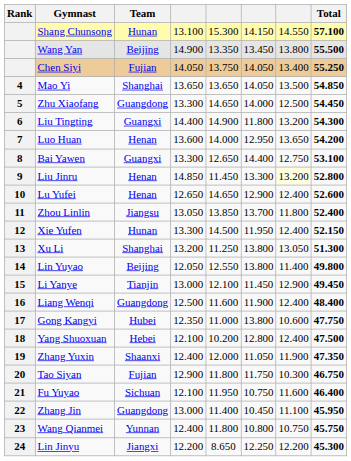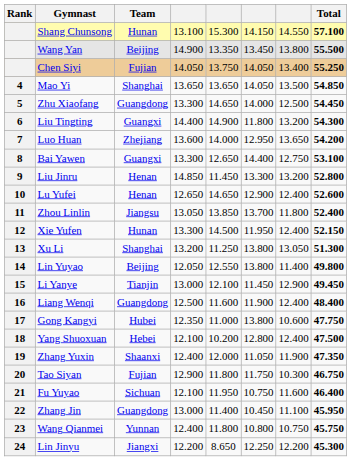 <table class="wikitable sortable" style="text-align:center; font-size:95%">
 <tr>
 <th>Rank</th>
 <th>Gymnast</th>
 <th>Team</th>
 <th></th>
 <th></th>
 <th></th>
 <th></th>
 <th>Total</th>
 </tr>
 <tr bgcolor=fffcaf>
 <th scope=row style="text-align:center"></th>
 <td align=left><a href='#'>Shang Chunsong</a></td>
 <td><a href='#'>Hunan</a></td>
 <td>13.100</td>
 <td>15.300</td>
 <td>14.150</td>
 <td>14.550</td>
 <td><strong>57.100</strong></td>
 </tr>
 <tr bgcolor=e5e5e5>
 <th scope=row style="text-align:center"></th>
 <td align=left><a href='#'>Wang Yan</a></td>
 <td><a href='#'>Beijing</a></td>
 <td>14.900</td>
 <td>13.350</td>
 <td>13.450</td>
 <td>13.800</td>
 <td><strong>55.500</strong></td>
 </tr>
 <tr bgcolor=eecc99>
 <th scope=row style="text-align:center"></th>
 <td align=left><a href='#'>Chen Siyi</a></td>
 <td><a href='#'>Fujian</a></td>
 <td>14.050</td>
 <td>13.750</td>
 <td>14.050</td>
 <td>13.400</td>
 <td><strong>55.250</strong></td>
 </tr>
 <tr>
 <th scope=row style="text-align:center">4</th>
 <td align=left><a href='#'>Mao Yi</a></td>
 <td><a href='#'>Shanghai</a></td>
 <td>13.650</td>
 <td>13.650</td>
 <td>14.050</td>
 <td>13.500</td>
 <td><strong>54.850</strong></td>
 </tr>
 <tr>
 <th scope=row style="text-align:center">5</th>
 <td align=left><a href='#'>Zhu Xiaofang</a></td>
 <td><a href='#'>Guangdong</a></td>
 <td>13.300</td>
 <td>14.650</td>
 <td>14.000</td>
 <td>12.500</td>
 <td><strong>54.450</strong></td>
 </tr>
 <tr>
 <th scope=row style="text-align:center">6</th>
 <td align=left><a href='#'>Liu Tingting</a></td>
 <td><a href='#'>Guangxi</a></td>
 <td>14.400</td>
 <td>14.900</td>
 <td>11.800</td>
 <td>13.200</td>
 <td><strong>54.300</strong></td>
 </tr>
 <tr>
 <th scope=row style="text-align:center">7</th>
 <td align=left><a href='#'>Luo Huan</a></td>
-<td><a href='#'>Henan</a></td>
+<td><a href='#'>Zhejiang</a></td>
 <td>13.600</td>
 <td>14.000</td>
 <td>12.950</td>
 <td>13.650</td>
 <td><strong>54.200</strong></td>
 </tr>
 <tr>
 <th scope=row style="text-align:center">8</th>
 <td align=left><a href='#'>Bai Yawen</a></td>
 <td><a href='#'>Guangxi</a></td>
 <td>13.300</td>
 <td>12.650</td>
 <td>14.400</td>
 <td>12.750</td>
 <td><strong>53.100</strong></td>
 </tr>
 <tr>
 <th scope=row style="text-align:center">9</th>
 <td align=left><a href='#'>Liu Jinru</a></td>
 <td><a href='#'>Henan</a></td>
 <td>14.850</td>
 <td>11.450</td>
 <td>13.300</td>
-<td style="background: lightyellow;">13.200</td>
+<td>13.200</td>
 <td><strong>52.800</strong></td>
 </tr>
 <tr>
 <th scope=row style="text-align:center">10</th>
 <td align=left><a href='#'>Lu Yufei</a></td>
 <td><a href='#'>Henan</a></td>
 <td>12.650</td>
 <td>14.650</td>
 <td>12.900</td>
 <td>12.400</td>
 <td><strong>52.600</strong></td>
 </tr>
 <tr>
 <th scope=row style="text-align:center">11</th>
 <td align=left><a href='#'>Zhou Linlin</a></td>
 <td><a href='#'>Jiangsu</a></td>
 <td>13.050</td>
 <td>13.850</td>
 <td>13.700</td>
 <td>11.800</td>
 <td><strong>52.400</strong></td>
 </tr>
 <tr>
 <th scope=row style="text-align:center">12</th>
 <td align=left><a href='#'>Xie Yufen</a></td>
 <td><a href='#'>Hunan</a></td>
 <td>13.300</td>
 <td>14.500</td>
 <td>11.950</td>
 <td>12.400</td>
 <td><strong>52.150</strong></td>
 </tr>
 <tr>
 <th scope=row style="text-align:center">13</th>
 <td align=left><a href='#'>Xu Li</a></td>
 <td><a href='#'>Shanghai</a></td>
 <td>13.200</td>
 <td>11.250</td>
 <td>13.800</td>
 <td>13.050</td>
 <td><strong>51.300</strong></td>
 </tr>
 <tr>
 <th scope=row style="text-align:center">14</th>
 <td align=left><a href='#'>Lin Yuyao</a></td>
 <td><a href='#'>Beijing</a></td>
 <td>12.050</td>
 <td>12.550</td>
 <td>13.800</td>
 <td>11.400</td>
 <td><strong>49.800</strong></td>
 </tr>
 <tr>
 <th scope=row style="text-align:center">15</th>
 <td align=left><a href='#'>Li Yanye</a></td>
 <td><a href='#'>Tianjin</a></td>
 <td>13.000</td>
 <td>12.100</td>
 <td>11.450</td>
 <td>12.900</td>
 <td><strong>49.450</strong></td>
 </tr>
 <tr>
 <th scope=row style="text-align:center">16</th>
 <td align=left><a href='#'>Liang Wenqi</a></td>
 <td><a href='#'>Guangdong</a></td>
 <td>12.500</td>
 <td>11.600</td>
 <td>11.900</td>
 <td>12.400</td>
 <td><strong>48.400</strong></td>
 </tr>
 <tr>
 <th scope=row style="text-align:center">17</th>
 <td align=left><a href='#'>Gong Kangyi</a></td>
 <td><a href='#'>Hubei</a></td>
 <td>12.350</td>
 <td>11.000</td>
 <td>13.800</td>
 <td>10.600</td>
 <td><strong>47.750</strong></td>
 </tr>
 <tr>
 <th scope=row style="text-align:center">18</th>
 <td align=left><a href='#'>Yang Shuoxuan</a></td>
 <td><a href='#'>Hebei</a></td>
 <td>12.100</td>
 <td>10.200</td>
 <td>12.800</td>
 <td>12.400</td>
 <td><strong>47.500</strong></td>
 </tr>
 <tr>
 <th scope=row style="text-align:center">19</th>
 <td align=left><a href='#'>Zhang Yuxin</a></td>
 <td><a href='#'>Shaanxi</a></td>
 <td>12.400</td>
 <td>12.000</td>
 <td>11.050</td>
 <td>11.900</td>
 <td><strong>47.350</strong></td>
 </tr>
 <tr>
 <th scope=row style="text-align:center">20</th>
 <td align=left><a href='#'>Tao Siyan</a></td>
 <td><a href='#'>Fujian</a></td>
 <td>12.900</td>
 <td>11.800</td>
 <td>11.750</td>
 <td>10.300</td>
 <td><strong>46.750</strong></td>
 </tr>
 <tr>
 <th scope=row style="text-align:center">21</th>
 <td align=left><a href='#'>Fu Yuyao</a></td>
 <td><a href='#'>Sichuan</a></td>
 <td>12.100</td>
 <td>11.950</td>
 <td>10.750</td>
 <td>11.600</td>
 <td><strong>46.400</strong></td>
 </tr>
 <tr>
 <th scope=row style="text-align:center">22</th>
 <td align=left><a href='#'>Zhang Jin</a></td>
 <td><a href='#'>Guangdong</a></td>
 <td>13.000</td>
 <td>11.400</td>
 <td>10.450</td>
 <td>11.100</td>
 <td><strong>45.950</strong></td>
 </tr>
 <tr>
 <th scope=row style="text-align:center">23</th>
 <td align=left><a href='#'>Wang Qianmei</a></td>
 <td><a href='#'>Yunnan</a></td>
 <td>12.400</td>
 <td>11.800</td>
 <td>10.800</td>
 <td>10.750</td>
 <td><strong>45.750</strong></td>
 </tr>
 <tr>
 <th scope=row style="text-align:center">24</th>
 <td align=left><a href='#'>Lin Jinyu</a></td>
 <td><a href='#'>Jiangxi</a></td>
 <td>12.200</td>
 <td>8.650</td>
 <td>12.250</td>
 <td>12.200</td>
 <td><strong>45.300</strong></td>
 </tr>
 </table>
